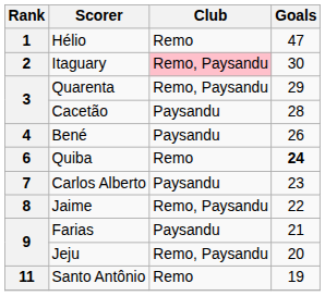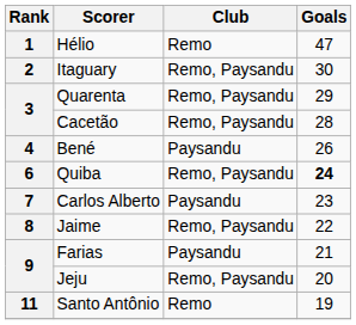 <table class="wikitable" style="text-align:center">
 <tr>
 <th>Rank</th>
 <th>Scorer</th>
 <th>Club</th>
 <th>Goals</th>
 </tr>
 <tr>
 <th>1</th>
 <td align="left">Hélio</td>
 <td align="left">Remo</td>
 <td>47</td>
 </tr>
 <tr>
 <th>2</th>
 <td align="left">Itaguary</td>
-<td align="left" style="background: pink;">Remo, Paysandu</td>
+<td align="left">Remo, Paysandu</td>
 <td>30</td>
 </tr>
 <tr>
 <th rowspan="2">3</th>
 <td align="left">Quarenta</td>
 <td align="left">Remo, Paysandu</td>
 <td>29</td>
 </tr>
 <tr>
 <td align="left">Cacetão</td>
-<td align="left">Paysandu</td>
+<td align="left">Remo, Paysandu</td>
 <td>28</td>
 </tr>
 <tr>
 <th>4</th>
 <td align="left">Bené</td>
 <td align="left">Paysandu</td>
 <td>26</td>
 </tr>
 <tr>
 <th>6</th>
 <td align="left">Quiba</td>
-<td align="left">Remo</td>
+<td align="left">Remo, Paysandu</td>
 <td><strong>24</strong></td>
 </tr>
 <tr>
 <th>7</th>
 <td align="left">Carlos Alberto</td>
 <td align="left">Paysandu</td>
 <td>23</td>
 </tr>
 <tr>
 <th>8</th>
 <td align="left">Jaime</td>
 <td align="left">Remo, Paysandu</td>
 <td>22</td>
 </tr>
 <tr>
 <th rowspan="2">9</th>
 <td align="left">Farias</td>
 <td align="left">Paysandu</td>
 <td>21</td>
 </tr>
 <tr>
 <td align="left">Jeju</td>
 <td align="left">Remo, Paysandu</td>
 <td>20</td>
 </tr>
 <tr>
 <th>11</th>
 <td align="left">Santo Antônio</td>
 <td align="left">Remo</td>
 <td>19</td>
 </tr>
 <tr>
 </tr>
 </table>
